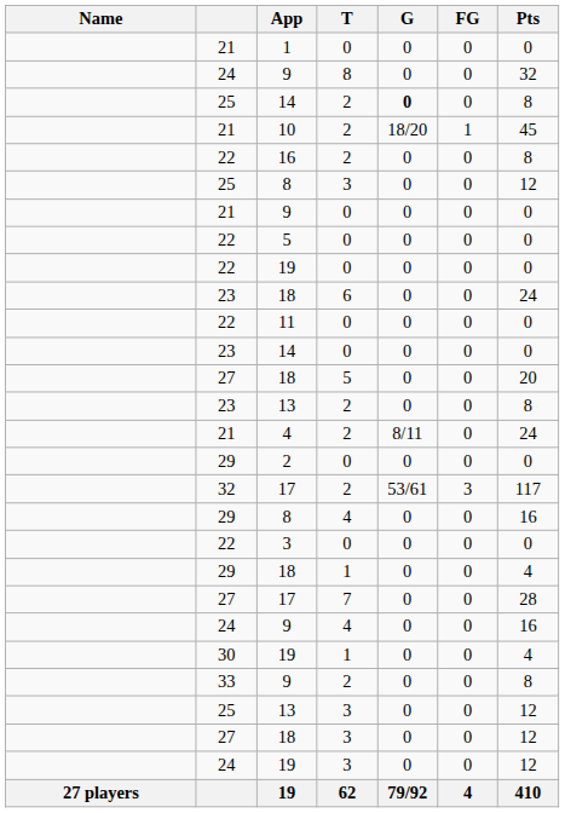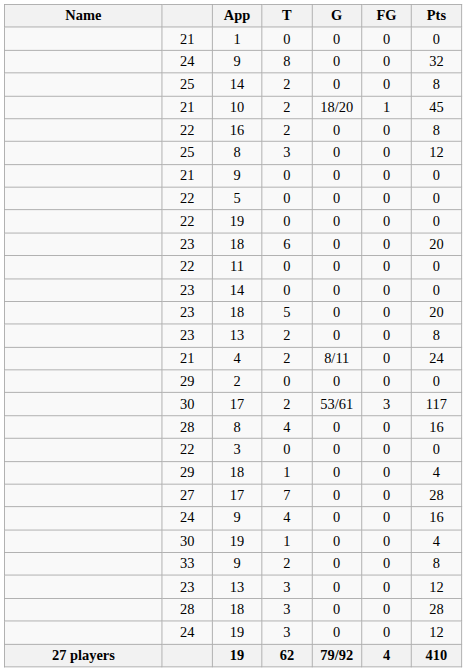 <table class="wikitable sortable" style="text-align: center;">
 <tr>
 <th style="width:10.5em">Name</th>
 <th style="width:3em"></th>
 <th style="width:3em">App</th>
 <th style="width:3em">T</th>
 <th style="width:3em">G</th>
 <th style="width:3em">FG</th>
 <th style="width:3em">Pts</th>
 </tr>
 <tr>
 <td></td>
 <td>21</td>
 <td>1</td>
 <td>0</td>
 <td>0</td>
 <td>0</td>
 <td>0</td>
 </tr>
 <tr>
 <td></td>
 <td>24</td>
 <td>9</td>
 <td>8</td>
 <td>0</td>
 <td>0</td>
 <td>32</td>
 </tr>
 <tr>
 <td></td>
 <td>25</td>
 <td>14</td>
 <td>2</td>
-<td><strong>0</strong></td>
+<td>0</td>
 <td>0</td>
 <td>8</td>
 </tr>
 <tr>
 <td></td>
 <td>21</td>
 <td>10</td>
 <td>2</td>
 <td>18/20</td>
 <td>1</td>
 <td>45</td>
 </tr>
 <tr>
 <td></td>
 <td>22</td>
 <td>16</td>
 <td>2</td>
 <td>0</td>
 <td>0</td>
 <td>8</td>
 </tr>
 <tr>
 <td></td>
 <td>25</td>
 <td>8</td>
 <td>3</td>
 <td>0</td>
 <td>0</td>
 <td>12</td>
 </tr>
 <tr>
 <td></td>
 <td>21</td>
 <td>9</td>
 <td>0</td>
 <td>0</td>
 <td>0</td>
 <td>0</td>
 </tr>
 <tr>
 <td></td>
 <td>22</td>
 <td>5</td>
 <td>0</td>
 <td>0</td>
 <td>0</td>
 <td>0</td>
 </tr>
 <tr>
 <td></td>
 <td>22</td>
 <td>19</td>
 <td>0</td>
 <td>0</td>
 <td>0</td>
 <td>0</td>
 </tr>
 <tr>
 <td></td>
 <td>23</td>
 <td>18</td>
 <td>6</td>
 <td>0</td>
 <td>0</td>
-<td>24</td>
+<td>20</td>
 </tr>
 <tr>
 <td></td>
 <td>22</td>
 <td>11</td>
 <td>0</td>
 <td>0</td>
 <td>0</td>
 <td>0</td>
 </tr>
 <tr>
 <td></td>
 <td>23</td>
 <td>14</td>
 <td>0</td>
 <td>0</td>
 <td>0</td>
 <td>0</td>
 </tr>
 <tr>
 <td></td>
-<td>27</td>
+<td>23</td>
 <td>18</td>
 <td>5</td>
 <td>0</td>
 <td>0</td>
 <td>20</td>
 </tr>
 <tr>
 <td></td>
 <td>23</td>
 <td>13</td>
 <td>2</td>
 <td>0</td>
 <td>0</td>
 <td>8</td>
 </tr>
 <tr>
 <td></td>
 <td>21</td>
 <td>4</td>
 <td>2</td>
 <td>8/11</td>
 <td>0</td>
 <td>24</td>
 </tr>
 <tr>
 <td></td>
 <td>29</td>
 <td>2</td>
 <td>0</td>
 <td>0</td>
 <td>0</td>
 <td>0</td>
 </tr>
 <tr>
 <td></td>
-<td>32</td>
+<td>30</td>
 <td>17</td>
 <td>2</td>
 <td>53/61</td>
 <td>3</td>
 <td>117</td>
 </tr>
 <tr>
 <td></td>
-<td>29</td>
+<td>28</td>
 <td>8</td>
 <td>4</td>
 <td>0</td>
 <td>0</td>
 <td>16</td>
 </tr>
 <tr>
 <td></td>
 <td>22</td>
 <td>3</td>
 <td>0</td>
 <td>0</td>
 <td>0</td>
 <td>0</td>
 </tr>
 <tr>
 <td></td>
 <td>29</td>
 <td>18</td>
 <td>1</td>
 <td>0</td>
 <td>0</td>
 <td>4</td>
 </tr>
 <tr>
 <td></td>
 <td>27</td>
 <td>17</td>
 <td>7</td>
 <td>0</td>
 <td>0</td>
 <td>28</td>
 </tr>
 <tr>
 <td></td>
 <td>24</td>
 <td>9</td>
 <td>4</td>
 <td>0</td>
 <td>0</td>
 <td>16</td>
 </tr>
 <tr>
 <td></td>
 <td>30</td>
 <td>19</td>
 <td>1</td>
 <td>0</td>
 <td>0</td>
 <td>4</td>
 </tr>
 <tr>
 <td></td>
 <td>33</td>
 <td>9</td>
 <td>2</td>
 <td>0</td>
 <td>0</td>
 <td>8</td>
 </tr>
 <tr>
 <td></td>
-<td>25</td>
+<td>23</td>
 <td>13</td>
 <td>3</td>
 <td>0</td>
 <td>0</td>
 <td>12</td>
 </tr>
 <tr>
 <td></td>
-<td>27</td>
+<td>28</td>
 <td>18</td>
 <td>3</td>
 <td>0</td>
 <td>0</td>
-<td>12</td>
+<td>28</td>
 </tr>
 <tr>
 <td></td>
 <td>24</td>
 <td>19</td>
 <td>3</td>
 <td>0</td>
 <td>0</td>
 <td>12</td>
 </tr>
 <tr class="sortbottom">
 <th>27 players</th>
 <th></th>
 <th>19</th>
 <th>62</th>
 <th>79/92</th>
 <th>4</th>
 <th>410</th>
 </tr>
 </table>
